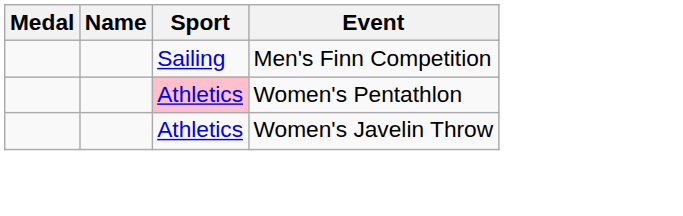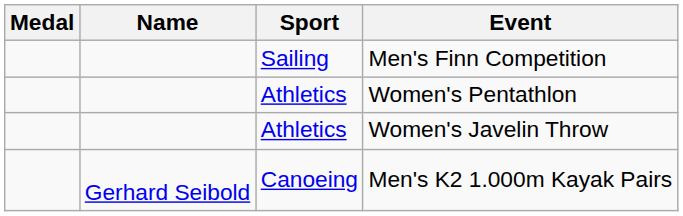 <table class="wikitable sortable">
 <tr>
 <th>Medal</th>
 <th>Name</th>
 <th>Sport</th>
 <th>Event</th>
 </tr>
 <tr>
 <td></td>
 <td></td>
 <td><a href='#'>Sailing</a></td>
 <td>Men's Finn Competition</td>
 </tr>
 <tr>
 <td></td>
 <td></td>
-<td style="background: pink;"><a href='#'>Athletics</a></td>
+<td><a href='#'>Athletics</a></td>
 <td>Women's Pentathlon</td>
 </tr>
 <tr>
 <td></td>
 <td></td>
 <td><a href='#'>Athletics</a></td>
 <td>Women's Javelin Throw</td>
 </tr>
+<tr>
+<td></td>
+<td> <br><a href='#'>Gerhard Seibold</a></td>
+<td><a href='#'>Canoeing</a></td>
+<td>Men's K2 1.000m Kayak Pairs</td>
+</tr>
 </table>
